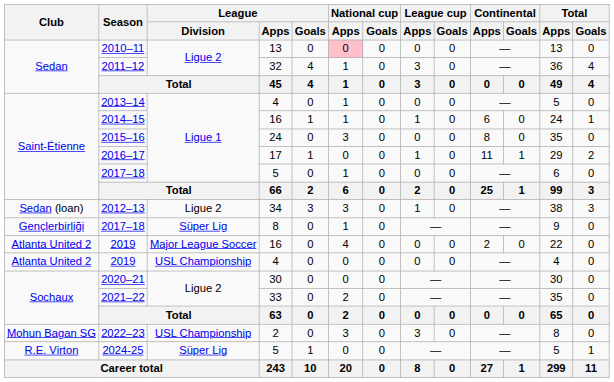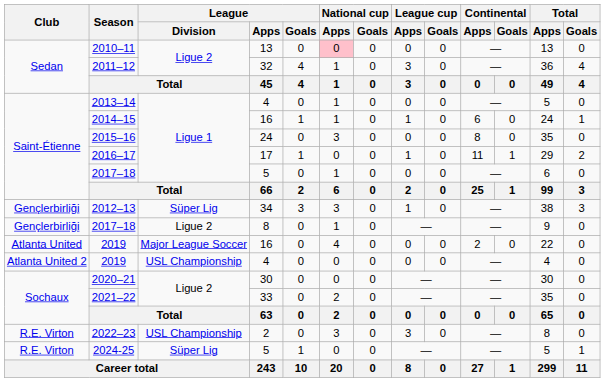 <table class="wikitable" style="text-align:center">
 <tr>
 <th rowspan="2">Club</th>
 <th rowspan="2">Season</th>
 <th colspan="3">League</th>
 <th colspan="2">National cup</th>
 <th colspan="2">League cup</th>
 <th colspan="2">Continental</th>
 <th colspan="2">Total</th>
 </tr>
 <tr>
 <th>Division</th>
 <th>Apps</th>
 <th>Goals</th>
 <th>Apps</th>
 <th>Goals</th>
 <th>Apps</th>
 <th>Goals</th>
 <th>Apps</th>
 <th>Goals</th>
 <th>Apps</th>
 <th>Goals</th>
 </tr>
 <tr>
 <td rowspan="3"><a href='#'>Sedan</a></td>
 <td><a href='#'>2010–11</a></td>
 <td rowspan="2"><a href='#'>Ligue 2</a></td>
 <td>13</td>
 <td>0</td>
 <td style="background: pink;">0</td>
 <td>0</td>
 <td>0</td>
 <td>0</td>
 <td colspan="2">—</td>
 <td>13</td>
 <td>0</td>
 </tr>
 <tr>
 <td><a href='#'>2011–12</a></td>
 <td>32</td>
 <td>4</td>
 <td>1</td>
 <td>0</td>
 <td>3</td>
 <td>0</td>
 <td colspan="2">—</td>
 <td>36</td>
 <td>4</td>
 </tr>
 <tr>
 <th colspan="2">Total</th>
 <th>45</th>
 <th>4</th>
 <th>1</th>
 <th>0</th>
 <th>3</th>
 <th>0</th>
 <th>0</th>
 <th>0</th>
 <th>49</th>
 <th>4</th>
 </tr>
 <tr>
 <td rowspan="6"><a href='#'>Saint-Étienne</a></td>
 <td><a href='#'>2013–14</a></td>
 <td rowspan="5"><a href='#'>Ligue 1</a></td>
 <td>4</td>
 <td>0</td>
 <td>1</td>
 <td>0</td>
 <td>0</td>
 <td>0</td>
 <td colspan="2">—</td>
 <td>5</td>
 <td>0</td>
 </tr>
 <tr>
 <td><a href='#'>2014–15</a></td>
 <td>16</td>
 <td>1</td>
 <td>1</td>
 <td>0</td>
 <td>1</td>
 <td>0</td>
 <td>6</td>
 <td>0</td>
 <td>24</td>
 <td>1</td>
 </tr>
 <tr>
 <td><a href='#'>2015–16</a></td>
 <td>24</td>
 <td>0</td>
 <td>3</td>
 <td>0</td>
 <td>0</td>
 <td>0</td>
 <td>8</td>
 <td>0</td>
 <td>35</td>
 <td>0</td>
 </tr>
 <tr>
 <td><a href='#'>2016–17</a></td>
 <td>17</td>
 <td>1</td>
 <td>0</td>
 <td>0</td>
 <td>1</td>
 <td>0</td>
 <td>11</td>
 <td>1</td>
 <td>29</td>
 <td>2</td>
 </tr>
 <tr>
 <td><a href='#'>2017–18</a></td>
 <td>5</td>
 <td>0</td>
 <td>1</td>
 <td>0</td>
 <td>0</td>
 <td>0</td>
 <td colspan="2">—</td>
 <td>6</td>
 <td>0</td>
 </tr>
 <tr>
 <th colspan="2">Total</th>
 <th>66</th>
 <th>2</th>
 <th>6</th>
 <th>0</th>
 <th>2</th>
 <th>0</th>
 <th>25</th>
 <th>1</th>
 <th>99</th>
 <th>3</th>
 </tr>
 <tr>
-<td><a href='#'>Sedan</a> (loan)</td>
+<td><a href='#'>Gençlerbirliği</a></td>
 <td><a href='#'>2012–13</a></td>
-<td>Ligue 2</td>
+<td><a href='#'>Süper Lig</a></td>
 <td>34</td>
 <td>3</td>
 <td>3</td>
 <td>0</td>
 <td>1</td>
 <td>0</td>
 <td colspan="2">—</td>
 <td>38</td>
 <td>3</td>
 </tr>
 <tr>
 <td><a href='#'>Gençlerbirliği</a></td>
 <td><a href='#'>2017–18</a></td>
-<td><a href='#'>Süper Lig</a></td>
+<td>Ligue 2</td>
 <td>8</td>
 <td>0</td>
 <td>1</td>
 <td>0</td>
 <td colspan="2">—</td>
 <td colspan="2">—</td>
 <td>9</td>
 <td>0</td>
 </tr>
 <tr>
-<td><a href='#'>Atlanta United 2</a></td>
+<td><a href='#'>Atlanta United</a></td>
 <td><a href='#'>2019</a></td>
 <td><a href='#'>Major League Soccer</a></td>
 <td>16</td>
 <td>0</td>
 <td>4</td>
 <td>0</td>
 <td>0</td>
 <td>0</td>
 <td>2</td>
 <td>0</td>
 <td>22</td>
 <td>0</td>
 </tr>
 <tr>
 <td><a href='#'>Atlanta United 2</a></td>
 <td><a href='#'>2019</a></td>
 <td><a href='#'>USL Championship</a></td>
 <td>4</td>
 <td>0</td>
 <td>0</td>
 <td>0</td>
 <td>0</td>
 <td>0</td>
 <td colspan="2">—</td>
 <td>4</td>
 <td>0</td>
 </tr>
 <tr>
 <td rowspan="3"><a href='#'>Sochaux</a></td>
 <td><a href='#'>2020–21</a></td>
 <td rowspan="2">Ligue 2</td>
 <td>30</td>
 <td>0</td>
 <td>0</td>
 <td>0</td>
 <td colspan="2">—</td>
 <td colspan="2">—</td>
 <td>30</td>
 <td>0</td>
 </tr>
 <tr>
 <td><a href='#'>2021–22</a></td>
 <td>33</td>
 <td>0</td>
 <td>2</td>
 <td>0</td>
 <td colspan="2">—</td>
 <td colspan="2">—</td>
 <td>35</td>
 <td>0</td>
 </tr>
 <tr>
 <th colspan="2">Total</th>
 <th>63</th>
 <th>0</th>
 <th>2</th>
 <th>0</th>
 <th>0</th>
 <th>0</th>
 <th>0</th>
 <th>0</th>
 <th>65</th>
 <th>0</th>
 </tr>
 <tr>
-<td><a href='#'>Mohun Bagan SG</a></td>
+<td><a href='#'>R.E. Virton</a></td>
 <td><a href='#'>2022–23</a></td>
 <td><a href='#'>USL Championship</a></td>
 <td>2</td>
 <td>0</td>
 <td>3</td>
 <td>0</td>
 <td>3</td>
 <td>0</td>
 <td colspan="2">—</td>
 <td>8</td>
 <td>0</td>
 </tr>
 <tr>
 <td><a href='#'>R.E. Virton</a></td>
 <td><a href='#'>2024-25</a></td>
 <td><a href='#'>Süper Lig</a></td>
 <td>5</td>
 <td>1</td>
 <td>0</td>
 <td>0</td>
 <td colspan="2">—</td>
 <td colspan="2">—</td>
 <td>5</td>
 <td>1</td>
 </tr>
 <tr>
 <th colspan="3">Career total</th>
 <th>243</th>
 <th>10</th>
 <th>20</th>
 <th>0</th>
 <th>8</th>
 <th>0</th>
 <th>27</th>
 <th>1</th>
 <th>299</th>
 <th>11</th>
 </tr>
 </table>
